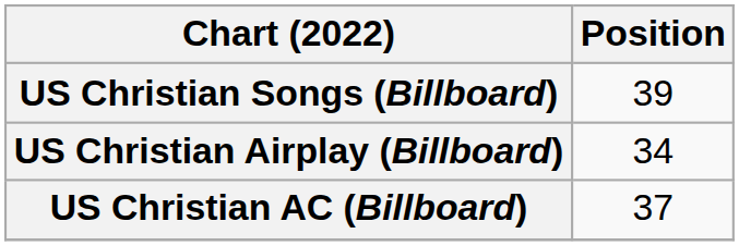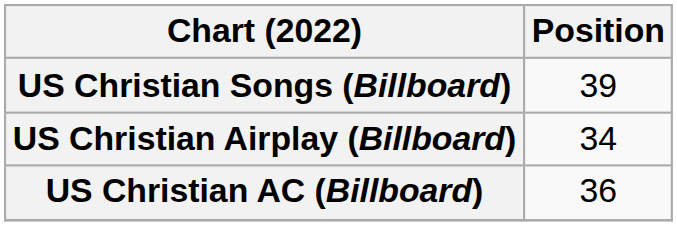 <table class="wikitable plainrowheaders" style="text-align:center">
 <tr>
 <th scope="col">Chart (2022)</th>
 <th scope="col">Position</th>
 </tr>
 <tr>
 <th scope="row">US Christian Songs (<em>Billboard</em>)</th>
 <td>39</td>
 </tr>
 <tr>
 <th scope="row">US Christian Airplay (<em>Billboard</em>)</th>
 <td>34</td>
 </tr>
 <tr>
 <th scope="row">US Christian AC (<em>Billboard</em>)</th>
-<td>37</td>
+<td>36</td>
 </tr>
 <tr>
 </tr>
 </table>
